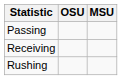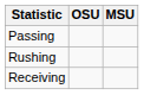 <table class="wikitable">
 <tr>
 <th>Statistic</th>
 <th>OSU</th>
 <th>MSU</th>
 </tr>
 <tr>
 <td>Passing</td>
 <td></td>
 <td></td>
 </tr>
 <tr>
+<td>Rushing</td>
+<td></td>
+<td></td>
+</tr>
+<tr>
 <td>Receiving</td>
 <td></td>
 <td></td>
 </tr>
-<tr>
-<td>Rushing</td>
-<td></td>
-<td></td>
-</tr>
 </table>
